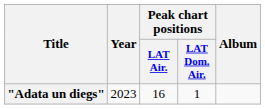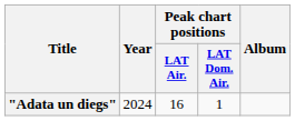 <table class="wikitable plainrowheaders" style="text-align:center;">
 <tr>
 <th scope="col" rowspan="2">Title</th>
 <th scope="col" rowspan="2">Year</th>
 <th colspan="2">Peak chart positions</th>
 <th scope="col" rowspan="2">Album</th>
 </tr>
 <tr>
 <th scope="col" style="width:3em;font-size:85%;"><a href='#'>LAT<br>Air.</a><br></th>
 <th scope="col" style="width:3em;font-size:85%;"><a href='#'>LAT<br>Dom.<br>Air.</a><br></th>
 </tr>
 <tr>
 <th scope="row">"Adata un diegs"<br></th>
-<td>2023</td>
+<td>2024</td>
 <td>16</td>
 <td>1</td>
 <td></td>
 </tr>
 </table>
